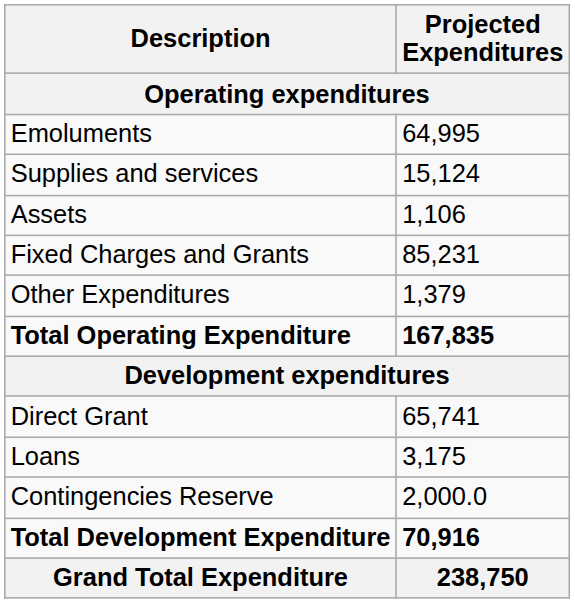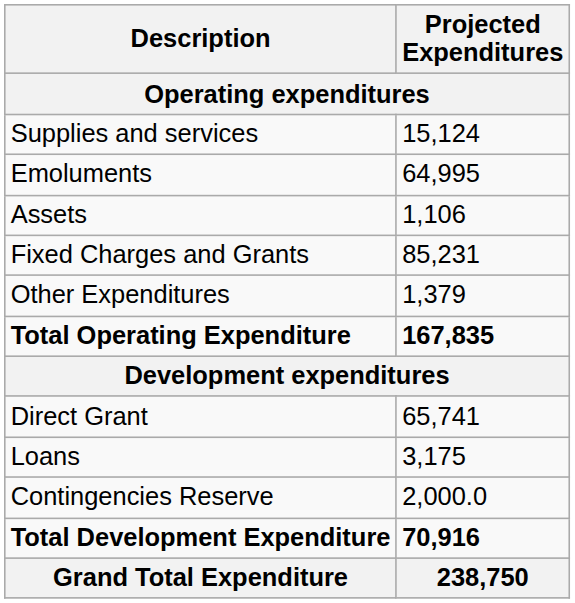 <table class="wikitable sortable">
 <tr>
 <th>Description</th>
 <th data-sort-type="number">Projected<br>Expenditures</th>
 </tr>
 <tr>
 <th colspan=2>Operating expenditures</th>
 </tr>
 <tr>
+<td>Supplies and services</td>
+<td>15,124</td>
+</tr>
+<tr>
 <td>Emoluments</td>
 <td>64,995</td>
-</tr>
-<tr>
-<td>Supplies and services</td>
-<td>15,124</td>
 </tr>
 <tr>
 <td>Assets</td>
 <td>1,106</td>
 </tr>
 <tr>
 <td>Fixed Charges and Grants</td>
 <td>85,231</td>
 </tr>
 <tr>
 <td>Other Expenditures</td>
 <td>1,379</td>
 </tr>
 <tr>
 <td><strong>Total Operating Expenditure</strong></td>
 <td><strong>167,835</strong></td>
 </tr>
 <tr>
 <th colspan=2>Development expenditures</th>
 </tr>
 <tr>
 <td>Direct Grant</td>
 <td>65,741</td>
 </tr>
 <tr>
 <td>Loans</td>
 <td>3,175</td>
 </tr>
 <tr>
 <td>Contingencies Reserve</td>
 <td>2,000.0</td>
 </tr>
 <tr>
 <td><strong>Total Development Expenditure</strong></td>
 <td><strong>70,916</strong></td>
 </tr>
 <tr>
 <th><strong>Grand Total Expenditure</strong></th>
 <th>238,750</th>
 </tr>
 </table>
